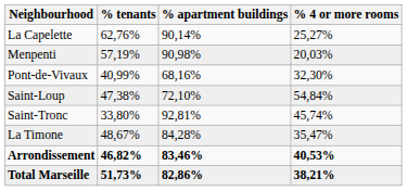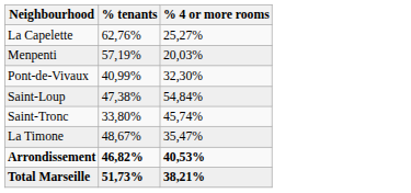 <table class=wikitable>
 <tr>
 <th>Neighbourhood</th>
 <th>% tenants</th>
-<th>% apartment buildings</th>
 <th>% 4 or more rooms</th>
 </tr>
 <tr>
 <td>La Capelette</td>
 <td>62,76%</td>
-<td>90,14%</td>
 <td>25,27%</td>
 </tr>
 <tr style="background:#EFEFEF">
 <td>Menpenti</td>
 <td>57,19%</td>
-<td>90,98%</td>
 <td>20,03%</td>
 </tr>
 <tr>
 <td>Pont-de-Vivaux</td>
 <td>40,99%</td>
-<td>68,16%</td>
 <td>32,30%</td>
 </tr>
 <tr style="background:#EFEFEF">
 <td>Saint-Loup</td>
 <td>47,38%</td>
-<td>72,10%</td>
 <td>54,84%</td>
 </tr>
 <tr>
 <td>Saint-Tronc</td>
 <td>33,80%</td>
-<td>92,81%</td>
 <td>45,74%</td>
 </tr>
 <tr style="background:#EFEFEF">
 <td>La Timone</td>
 <td>48,67%</td>
-<td>84,28%</td>
 <td>35,47%</td>
 </tr>
 <tr>
 <td><strong>Arrondissement</strong></td>
 <td><strong>46,82%</strong></td>
-<td><strong>83,46%</strong></td>
 <td><strong>40,53%</strong></td>
 </tr>
 <tr style="background:#EFEFEF">
 <td><strong>Total Marseille</strong></td>
 <td><strong>51,73%</strong></td>
-<td><strong>82,86%</strong></td>
 <td><strong>38,21%</strong></td>
 </tr>
 </table>
